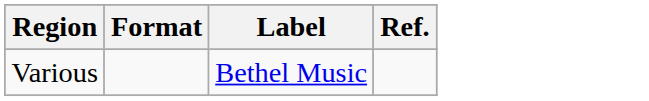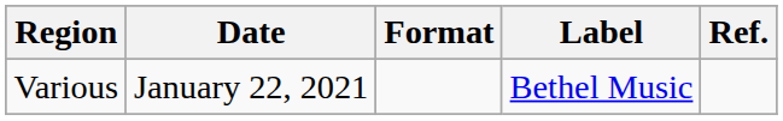 <table class="wikitable plainrowheaders">
 <tr>
 <th scope="col">Region</th>
+<th scope="col">Date</th>
 <th scope="col">Format</th>
 <th scope="col">Label</th>
 <th scope="col">Ref.</th>
 </tr>
 <tr>
 <td>Various</td>
+<td>January 22, 2021</td>
 <td></td>
 <td><a href='#'>Bethel Music</a></td>
 <td></td>
 </tr>
 </table>
